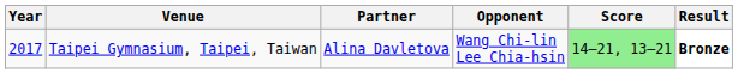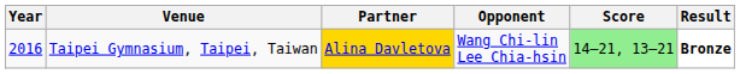 <table class="sortable wikitable" style="font-size: 90%;">
 <tr>
 <th>Year</th>
 <th>Venue</th>
 <th>Partner</th>
 <th>Opponent</th>
 <th>Score</th>
 <th>Result</th>
 </tr>
 <tr>
-<td align="center"><a href='#'>2017</a></td>
+<td align="center"><a href='#'>2016</a></td>
 <td align="left"><a href='#'>Taipei Gymnasium</a>, <a href='#'>Taipei</a>, Taiwan</td>
-<td align="left"> <a href='#'>Alina Davletova</a></td>
+<td align="left" style="background: gold;"> <a href='#'>Alina Davletova</a></td>
 <td align="left"> <a href='#'>Wang Chi-lin</a><br> <a href='#'>Lee Chia-hsin</a></td>
 <td align="left" style="background: lightgreen;">14–21, 13–21</td>
 <td style="text-align:left; background:white"> <strong>Bronze</strong></td>
 </tr>
 </table>
